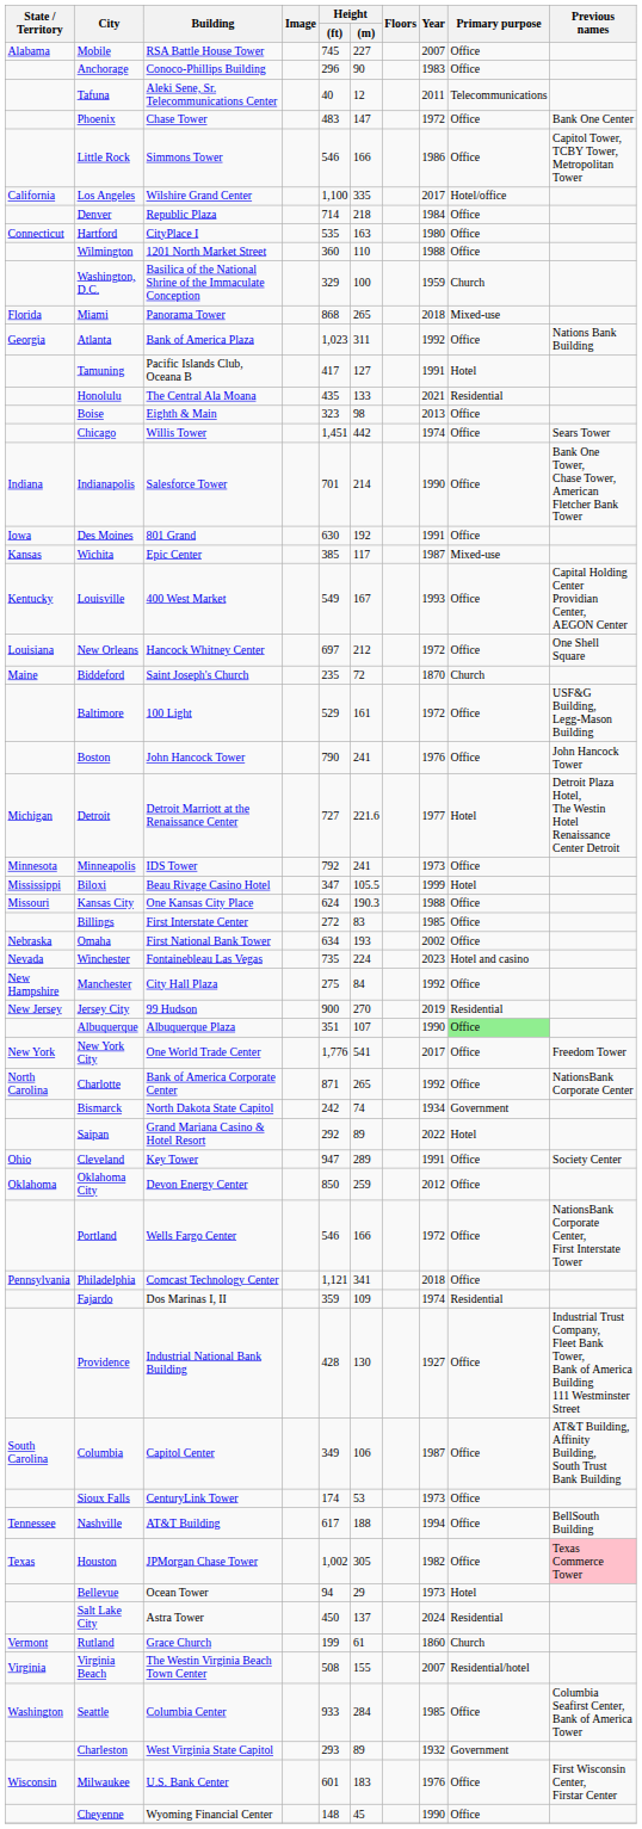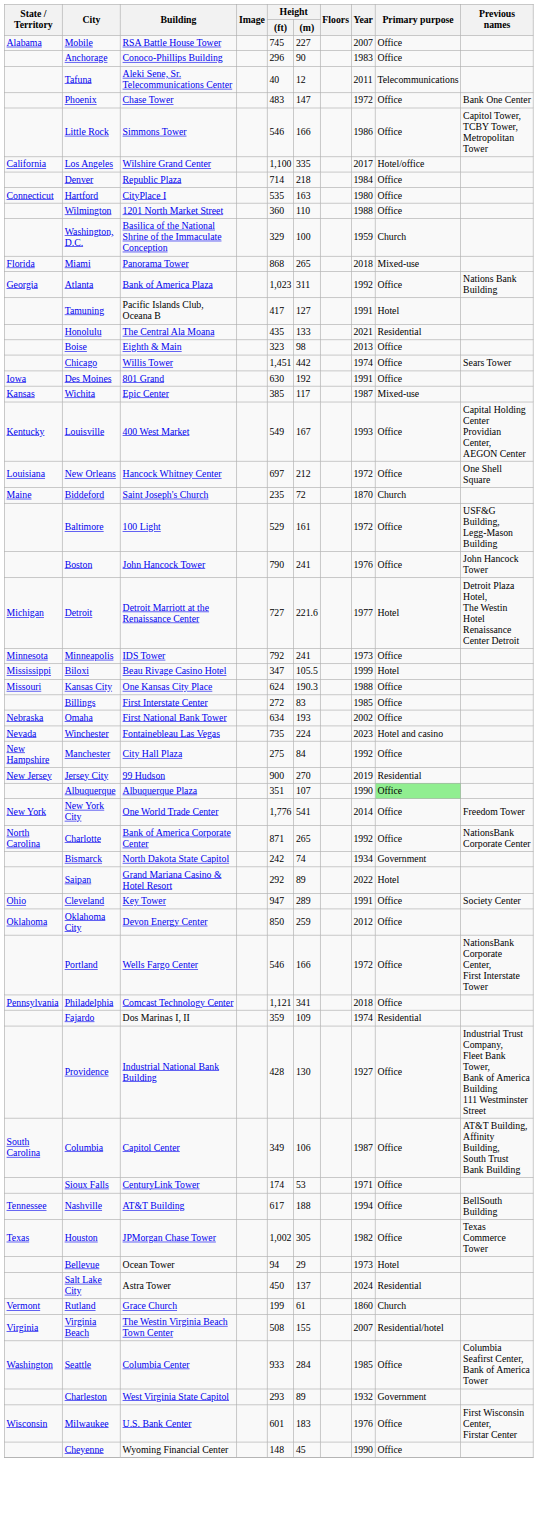 <table class="wikitable sortable" style="text-align:left">
 <tr>
 <th ! rowspan="2">State /<br>Territory</th>
 <th rowspan="2">City</th>
 <th rowspan="2" style="width: 22%;">Building</th>
 <th rowspan="2">Image</th>
 <th colspan="2">Height</th>
 <th rowspan="2">Floors</th>
 <th rowspan="2">Year</th>
 <th rowspan="2">Primary purpose</th>
 <th rowspan="2">Previous<br>names</th>
 </tr>
 <tr>
 <th>(ft)</th>
 <th>(m)</th>
 </tr>
 <tr>
 <td> <a href='#'>Alabama</a></td>
 <td><a href='#'>Mobile</a></td>
 <td><a href='#'>RSA Battle House Tower</a></td>
 <td></td>
 <td>745</td>
 <td>227</td>
 <td></td>
 <td>2007</td>
 <td>Office</td>
 <td></td>
 </tr>
 <tr>
 <td></td>
 <td><a href='#'>Anchorage</a></td>
 <td><a href='#'>Conoco-Phillips Building</a></td>
 <td></td>
 <td>296</td>
 <td>90</td>
 <td></td>
 <td>1983</td>
 <td>Office</td>
 <td></td>
 </tr>
 <tr>
 <td></td>
 <td><a href='#'>Tafuna</a></td>
 <td><a href='#'>Aleki Sene, Sr. Telecommunications Center</a></td>
 <td></td>
 <td>40</td>
 <td>12</td>
 <td></td>
 <td>2011</td>
 <td>Telecommunications</td>
 <td></td>
 </tr>
 <tr>
 <td></td>
 <td><a href='#'>Phoenix</a></td>
 <td><a href='#'>Chase Tower</a></td>
 <td></td>
 <td>483</td>
 <td>147</td>
 <td></td>
 <td>1972</td>
 <td>Office</td>
 <td>Bank One Center</td>
 </tr>
 <tr Image:L>
 <td></td>
 <td><a href='#'>Little Rock</a></td>
 <td><a href='#'>Simmons Tower</a></td>
 <td></td>
 <td>546</td>
 <td>166</td>
 <td></td>
 <td>1986</td>
 <td>Office</td>
 <td>Capitol Tower,<br>TCBY Tower,<br>Metropolitan Tower</td>
 </tr>
 <tr>
 <td> <a href='#'>California</a></td>
 <td><a href='#'>Los Angeles</a></td>
 <td><a href='#'>Wilshire Grand Center</a></td>
 <td></td>
 <td>1,100</td>
 <td>335</td>
 <td></td>
 <td>2017</td>
 <td>Hotel/office</td>
 <td></td>
 </tr>
 <tr>
 <td></td>
 <td><a href='#'>Denver</a></td>
 <td><a href='#'>Republic Plaza</a></td>
 <td></td>
 <td>714</td>
 <td>218</td>
 <td></td>
 <td>1984</td>
 <td>Office</td>
 <td></td>
 </tr>
 <tr>
 <td> <a href='#'>Connecticut</a></td>
 <td><a href='#'>Hartford</a></td>
 <td><a href='#'>CityPlace I</a></td>
 <td></td>
 <td>535</td>
 <td>163</td>
 <td></td>
 <td>1980</td>
 <td>Office</td>
 <td></td>
 </tr>
 <tr>
 <td></td>
 <td><a href='#'>Wilmington</a></td>
 <td><a href='#'>1201 North Market Street</a></td>
 <td></td>
 <td>360</td>
 <td>110</td>
 <td></td>
 <td>1988</td>
 <td>Office</td>
 <td></td>
 </tr>
 <tr>
 <td></td>
 <td><a href='#'>Washington, D.C.</a></td>
 <td><a href='#'>Basilica of the National Shrine of the Immaculate Conception</a></td>
 <td></td>
 <td>329</td>
 <td>100</td>
 <td></td>
 <td>1959</td>
 <td>Church</td>
 <td></td>
 </tr>
 <tr>
 <td> <a href='#'>Florida</a></td>
 <td><a href='#'>Miami</a></td>
 <td><a href='#'>Panorama Tower</a></td>
 <td></td>
 <td>868</td>
 <td>265</td>
 <td></td>
 <td>2018</td>
 <td>Mixed-use</td>
 <td></td>
 </tr>
 <tr>
 <td> <a href='#'>Georgia</a></td>
 <td><a href='#'>Atlanta</a></td>
 <td><a href='#'>Bank of America Plaza</a></td>
 <td></td>
 <td>1,023</td>
 <td>311</td>
 <td></td>
 <td>1992</td>
 <td>Office</td>
 <td>Nations Bank Building</td>
 </tr>
 <tr>
 <td></td>
 <td><a href='#'>Tamuning</a></td>
 <td>Pacific Islands Club, Oceana B</td>
 <td></td>
 <td>417</td>
 <td>127</td>
 <td></td>
 <td>1991</td>
 <td>Hotel</td>
 <td></td>
 </tr>
 <tr>
 <td></td>
 <td><a href='#'>Honolulu</a></td>
 <td><a href='#'>The Central Ala Moana</a></td>
 <td></td>
 <td>435</td>
 <td>133</td>
 <td></td>
 <td>2021</td>
 <td>Residential</td>
 <td></td>
 </tr>
 <tr>
 <td></td>
 <td><a href='#'>Boise</a></td>
 <td><a href='#'>Eighth & Main</a></td>
 <td></td>
 <td>323</td>
 <td>98</td>
 <td></td>
 <td>2013</td>
 <td>Office</td>
 <td></td>
 </tr>
 <tr>
 <td></td>
 <td><a href='#'>Chicago</a></td>
 <td><a href='#'>Willis Tower</a></td>
 <td></td>
 <td>1,451</td>
 <td>442</td>
 <td></td>
 <td>1974</td>
 <td>Office</td>
 <td>Sears Tower</td>
-</tr>
-<tr>
-<td> <a href='#'>Indiana</a></td>
-<td><a href='#'>Indianapolis</a></td>
-<td><a href='#'>Salesforce Tower</a></td>
-<td></td>
-<td>701</td>
-<td>214</td>
-<td></td>
-<td>1990</td>
-<td>Office</td>
-<td>Bank One Tower,<br>Chase Tower, American Fletcher Bank Tower</td>
 </tr>
 <tr>
 <td> <a href='#'>Iowa</a></td>
 <td><a href='#'>Des Moines</a></td>
 <td><a href='#'>801 Grand</a></td>
 <td></td>
 <td>630</td>
 <td>192</td>
 <td></td>
 <td>1991</td>
 <td>Office</td>
 <td></td>
 </tr>
 <tr>
 <td> <a href='#'>Kansas</a></td>
 <td><a href='#'>Wichita</a></td>
 <td><a href='#'>Epic Center</a></td>
 <td></td>
 <td>385</td>
 <td>117</td>
 <td></td>
 <td>1987</td>
 <td>Mixed-use</td>
 <td></td>
 </tr>
 <tr>
 <td> <a href='#'>Kentucky</a></td>
 <td><a href='#'>Louisville</a></td>
 <td><a href='#'>400 West Market</a></td>
 <td></td>
 <td>549</td>
 <td>167</td>
 <td></td>
 <td>1993</td>
 <td>Office</td>
 <td>Capital Holding Center<br>Providian Center,<br>AEGON Center</td>
 </tr>
 <tr>
 <td> <a href='#'>Louisiana</a></td>
 <td><a href='#'>New Orleans</a></td>
 <td><a href='#'>Hancock Whitney Center</a></td>
 <td></td>
 <td>697</td>
 <td>212</td>
 <td></td>
 <td>1972</td>
 <td>Office</td>
 <td>One Shell Square</td>
 </tr>
 <tr>
 <td> <a href='#'>Maine</a></td>
 <td><a href='#'>Biddeford</a></td>
 <td><a href='#'>Saint Joseph's Church</a></td>
 <td></td>
 <td>235</td>
 <td>72</td>
 <td></td>
 <td>1870</td>
 <td>Church</td>
 </tr>
 <tr>
 <td></td>
 <td><a href='#'>Baltimore</a></td>
 <td><a href='#'>100 Light</a></td>
 <td></td>
 <td>529</td>
 <td>161</td>
 <td></td>
 <td>1972</td>
 <td>Office</td>
 <td>USF&G Building,<br>Legg-Mason Building</td>
 </tr>
 <tr>
 <td></td>
 <td><a href='#'>Boston</a></td>
 <td><a href='#'>John Hancock Tower</a></td>
 <td></td>
 <td>790</td>
 <td>241</td>
 <td></td>
 <td>1976</td>
 <td>Office</td>
 <td>John Hancock Tower</td>
 </tr>
 <tr>
 <td> <a href='#'>Michigan</a></td>
 <td><a href='#'>Detroit</a></td>
 <td><a href='#'>Detroit Marriott at the Renaissance Center</a></td>
 <td></td>
 <td>727</td>
 <td>221.6</td>
 <td></td>
 <td>1977</td>
 <td>Hotel</td>
 <td>Detroit Plaza Hotel,<br>The Westin Hotel Renaissance Center Detroit</td>
 </tr>
 <tr>
 <td> <a href='#'>Minnesota</a></td>
 <td><a href='#'>Minneapolis</a></td>
 <td><a href='#'>IDS Tower</a></td>
 <td></td>
 <td>792</td>
 <td>241</td>
 <td></td>
 <td>1973</td>
 <td>Office</td>
 <td></td>
 </tr>
 <tr>
 <td> <a href='#'>Mississippi</a></td>
 <td><a href='#'>Biloxi</a></td>
 <td><a href='#'>Beau Rivage Casino Hotel</a></td>
 <td></td>
 <td>347</td>
 <td>105.5</td>
 <td></td>
 <td>1999</td>
 <td>Hotel</td>
 <td></td>
 </tr>
 <tr>
 <td> <a href='#'>Missouri</a></td>
 <td><a href='#'>Kansas City</a></td>
 <td><a href='#'>One Kansas City Place</a></td>
 <td></td>
 <td>624</td>
 <td>190.3</td>
 <td></td>
 <td>1988</td>
 <td>Office</td>
 <td></td>
 </tr>
 <tr>
 <td></td>
 <td><a href='#'>Billings</a></td>
 <td><a href='#'>First Interstate Center</a></td>
 <td></td>
 <td>272</td>
 <td>83</td>
 <td></td>
 <td>1985</td>
 <td>Office</td>
 <td></td>
 </tr>
 <tr>
 <td> <a href='#'>Nebraska</a></td>
 <td><a href='#'>Omaha</a></td>
 <td><a href='#'>First National Bank Tower</a></td>
 <td></td>
 <td>634</td>
 <td>193</td>
 <td></td>
 <td>2002</td>
 <td>Office</td>
 <td></td>
 </tr>
 <tr>
 <td> <a href='#'>Nevada</a></td>
 <td><a href='#'>Winchester</a></td>
 <td><a href='#'>Fontainebleau Las Vegas</a></td>
 <td></td>
 <td>735</td>
 <td>224</td>
 <td></td>
 <td>2023</td>
 <td>Hotel and casino</td>
 <td></td>
 </tr>
 <tr>
 <td> <a href='#'>New Hampshire</a></td>
 <td><a href='#'>Manchester</a></td>
 <td><a href='#'>City Hall Plaza</a></td>
 <td></td>
 <td>275</td>
 <td>84</td>
 <td></td>
 <td>1992</td>
 <td>Office</td>
 <td></td>
 </tr>
 <tr>
 <td> <a href='#'>New Jersey</a></td>
 <td><a href='#'>Jersey City</a></td>
 <td><a href='#'>99 Hudson</a></td>
 <td></td>
 <td>900</td>
 <td>270</td>
 <td></td>
 <td>2019</td>
 <td>Residential</td>
 <td></td>
 </tr>
 <tr>
 <td></td>
 <td><a href='#'>Albuquerque</a></td>
 <td><a href='#'>Albuquerque Plaza</a></td>
 <td></td>
 <td>351</td>
 <td>107</td>
 <td></td>
 <td>1990</td>
 <td style="background: lightgreen;">Office</td>
 <td></td>
 </tr>
 <tr>
 <td> <a href='#'>New York</a></td>
 <td><a href='#'>New York City</a></td>
 <td><a href='#'>One World Trade Center</a></td>
 <td></td>
 <td>1,776</td>
 <td>541</td>
 <td></td>
-<td>2017</td>
+<td>2014</td>
 <td>Office</td>
 <td>Freedom Tower</td>
 </tr>
 <tr>
 <td> <a href='#'>North Carolina</a></td>
 <td><a href='#'>Charlotte</a></td>
 <td><a href='#'>Bank of America Corporate Center</a></td>
 <td></td>
 <td>871</td>
 <td>265</td>
 <td></td>
 <td>1992</td>
 <td>Office</td>
 <td>NationsBank Corporate Center</td>
 </tr>
 <tr>
 <td></td>
 <td><a href='#'>Bismarck</a></td>
 <td><a href='#'>North Dakota State Capitol</a></td>
 <td></td>
 <td>242</td>
 <td>74</td>
 <td></td>
 <td>1934</td>
 <td>Government</td>
 <td></td>
 </tr>
 <tr>
 <td></td>
 <td><a href='#'>Saipan</a></td>
 <td><a href='#'>Grand Mariana Casino & Hotel Resort</a></td>
 <td></td>
 <td>292</td>
 <td>89</td>
 <td></td>
 <td>2022</td>
 <td>Hotel</td>
 <td></td>
 </tr>
 <tr>
 <td> <a href='#'>Ohio</a></td>
 <td><a href='#'>Cleveland</a></td>
 <td><a href='#'>Key Tower</a></td>
 <td></td>
 <td>947</td>
 <td>289</td>
 <td></td>
 <td>1991</td>
 <td>Office</td>
 <td>Society Center</td>
 </tr>
 <tr>
 <td> <a href='#'>Oklahoma</a></td>
 <td><a href='#'>Oklahoma City</a></td>
 <td><a href='#'>Devon Energy Center</a></td>
 <td></td>
 <td>850</td>
 <td>259</td>
 <td></td>
 <td>2012</td>
 <td>Office</td>
 <td></td>
 </tr>
 <tr>
 <td></td>
 <td><a href='#'>Portland</a></td>
 <td><a href='#'>Wells Fargo Center</a></td>
 <td></td>
 <td>546</td>
 <td>166</td>
 <td></td>
 <td>1972</td>
 <td>Office</td>
 <td>NationsBank Corporate Center,<br>First Interstate Tower</td>
 </tr>
 <tr>
 <td> <a href='#'>Pennsylvania</a></td>
 <td><a href='#'>Philadelphia</a></td>
 <td><a href='#'>Comcast Technology Center</a></td>
 <td></td>
 <td>1,121</td>
 <td>341</td>
 <td></td>
 <td>2018</td>
 <td>Office</td>
 <td></td>
 </tr>
 <tr>
 <td></td>
 <td><a href='#'>Fajardo</a></td>
 <td>Dos Marinas I, II</td>
 <td></td>
 <td>359</td>
 <td>109</td>
 <td></td>
 <td>1974</td>
 <td>Residential</td>
 <td></td>
 </tr>
 <tr>
 <td></td>
 <td><a href='#'>Providence</a></td>
 <td><a href='#'>Industrial National Bank Building</a></td>
 <td></td>
 <td>428</td>
 <td>130</td>
 <td></td>
 <td>1927</td>
 <td>Office</td>
 <td>Industrial Trust Company,<br>Fleet Bank Tower,<br>Bank of America Building<br>111 Westminster Street</td>
 </tr>
 <tr>
 <td> <a href='#'>South Carolina</a></td>
 <td><a href='#'>Columbia</a></td>
 <td><a href='#'>Capitol Center</a></td>
 <td></td>
 <td>349</td>
 <td>106</td>
 <td></td>
 <td>1987</td>
 <td>Office</td>
 <td>AT&T Building,<br>Affinity Building,<br>South Trust Bank Building</td>
 </tr>
 <tr>
 <td></td>
 <td><a href='#'>Sioux Falls</a></td>
 <td><a href='#'>CenturyLink Tower</a></td>
 <td></td>
 <td>174</td>
 <td>53</td>
 <td></td>
-<td>1973</td>
+<td>1971</td>
 <td>Office</td>
 <td></td>
 </tr>
 <tr>
 <td> <a href='#'>Tennessee</a></td>
 <td><a href='#'>Nashville</a></td>
 <td><a href='#'>AT&T Building</a></td>
 <td></td>
 <td>617</td>
 <td>188</td>
 <td></td>
 <td>1994</td>
 <td>Office</td>
 <td>BellSouth Building</td>
 </tr>
 <tr>
 <td> <a href='#'>Texas</a></td>
 <td><a href='#'>Houston</a></td>
 <td><a href='#'>JPMorgan Chase Tower</a></td>
 <td></td>
 <td>1,002</td>
 <td>305</td>
 <td></td>
 <td>1982</td>
 <td>Office</td>
-<td style="background: pink;">Texas Commerce Tower</td>
+<td>Texas Commerce Tower</td>
 </tr>
 <tr>
 <td></td>
 <td><a href='#'>Bellevue</a></td>
 <td>Ocean Tower</td>
 <td></td>
 <td>94</td>
 <td>29</td>
 <td></td>
 <td>1973</td>
 <td>Hotel</td>
 <td></td>
 </tr>
 <tr>
 <td></td>
 <td><a href='#'>Salt Lake City</a></td>
 <td>Astra Tower</td>
 <td></td>
 <td>450</td>
 <td>137</td>
 <td></td>
 <td>2024</td>
 <td>Residential</td>
 <td></td>
 </tr>
 <tr>
 <td> <a href='#'>Vermont</a></td>
 <td><a href='#'>Rutland</a></td>
 <td><a href='#'>Grace Church</a></td>
 <td></td>
 <td>199</td>
 <td>61</td>
 <td></td>
 <td>1860</td>
 <td>Church</td>
 <td></td>
 </tr>
 <tr>
 <td> <a href='#'>Virginia</a></td>
 <td><a href='#'>Virginia Beach</a></td>
 <td><a href='#'>The Westin Virginia Beach<br>Town Center</a></td>
 <td></td>
 <td>508</td>
 <td>155</td>
 <td></td>
 <td>2007</td>
 <td>Residential/hotel</td>
 <td></td>
 </tr>
 <tr>
 <td> <a href='#'>Washington</a></td>
 <td><a href='#'>Seattle</a></td>
 <td><a href='#'>Columbia Center</a></td>
 <td></td>
 <td>933</td>
 <td>284</td>
 <td></td>
 <td>1985</td>
 <td>Office</td>
 <td>Columbia Seafirst Center,<br>Bank of America Tower</td>
 </tr>
 <tr>
 <td></td>
 <td><a href='#'>Charleston</a></td>
 <td><a href='#'>West Virginia State Capitol</a></td>
 <td></td>
 <td>293</td>
 <td>89</td>
 <td></td>
 <td>1932</td>
 <td>Government</td>
 <td></td>
 </tr>
 <tr>
 <td> <a href='#'>Wisconsin</a></td>
 <td><a href='#'>Milwaukee</a></td>
 <td><a href='#'>U.S. Bank Center</a></td>
 <td></td>
 <td>601</td>
 <td>183</td>
 <td></td>
 <td>1976</td>
 <td>Office</td>
 <td>First Wisconsin Center,<br>Firstar Center</td>
 </tr>
 <tr>
 <td></td>
 <td><a href='#'>Cheyenne</a></td>
 <td>Wyoming Financial Center</td>
 <td></td>
 <td>148</td>
 <td>45</td>
 <td></td>
 <td>1990</td>
 <td>Office</td>
 <td></td>
 </tr>
 <tr>
 </tr>
 </table>
